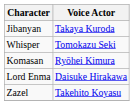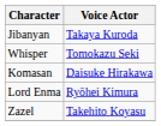 <table class="wikitable" style="margin:0; font-size:95%;">
 <tr style="background:#ccc; text-align:center;">
 <th>Character</th>
 <th>Voice Actor</th>
 </tr>
 <tr>
 <td>Jibanyan</td>
 <td><a href='#'>Takaya Kuroda</a></td>
 </tr>
 <tr>
 <td>Whisper</td>
 <td><a href='#'>Tomokazu Seki</a></td>
 </tr>
 <tr>
 <td>Komasan</td>
-<td><a href='#'>Ryōhei Kimura</a></td>
+<td><a href='#'>Daisuke Hirakawa</a></td>
 </tr>
 <tr>
 <td>Lord Enma</td>
-<td><a href='#'>Daisuke Hirakawa</a></td>
+<td><a href='#'>Ryōhei Kimura</a></td>
 </tr>
 <tr>
 <td>Zazel</td>
 <td><a href='#'>Takehito Koyasu</a></td>
 </tr>
 <tr>
 </tr>
 </table>
